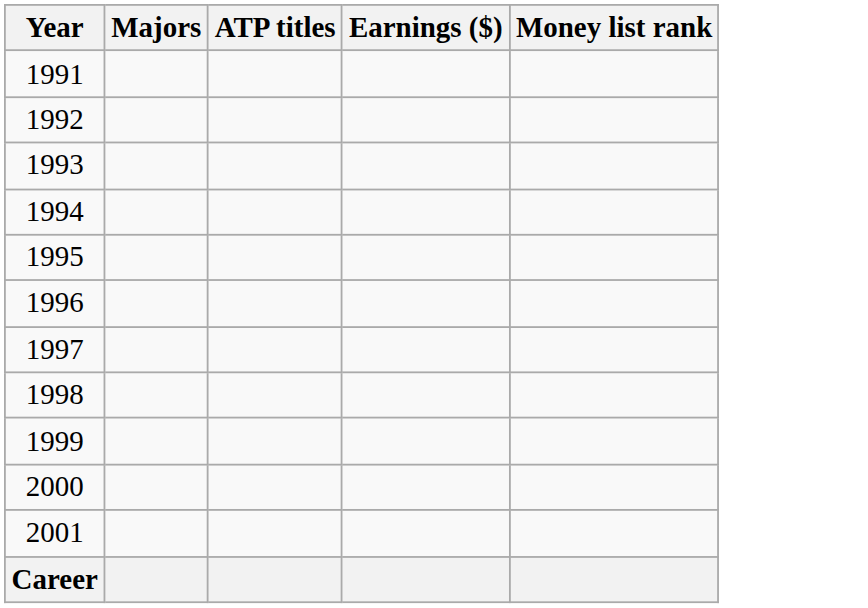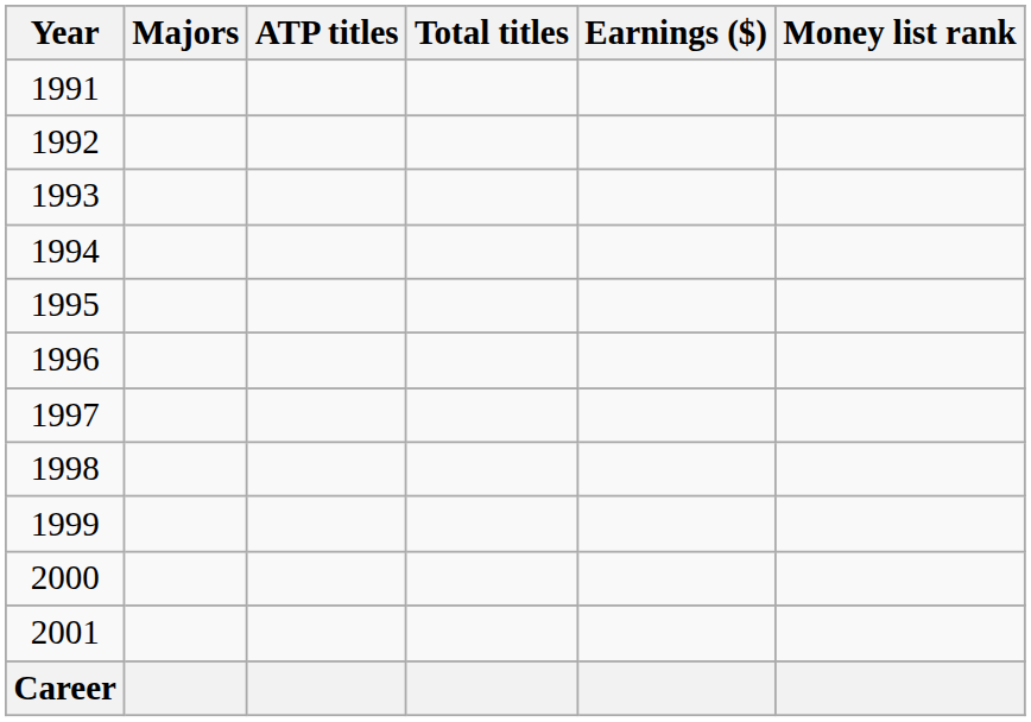 <table class="wikitable" style="text-align:center;">
 <tr>
 <th>Year</th>
 <th>Majors</th>
 <th>ATP titles</th>
+<th>Total titles</th>
 <th>Earnings ($)</th>
 <th>Money list rank</th>
 </tr>
 <tr>
 <td>1991</td>
+<td></td>
 <td></td>
 <td></td>
 <td></td>
 <td></td>
 </tr>
 <tr>
 <td>1992</td>
 <td></td>
 <td></td>
 <td></td>
 <td></td>
+<td></td>
 </tr>
 <tr>
 <td>1993</td>
+<td></td>
 <td></td>
 <td></td>
 <td></td>
 <td></td>
 </tr>
 <tr>
 <td>1994</td>
 <td></td>
 <td></td>
 <td></td>
 <td></td>
+<td></td>
 </tr>
 <tr>
 <td>1995</td>
+<td></td>
 <td></td>
 <td></td>
 <td></td>
 <td></td>
 </tr>
 <tr>
 <td>1996</td>
 <td></td>
 <td></td>
 <td></td>
 <td></td>
+<td></td>
 </tr>
 <tr>
 <td>1997</td>
+<td></td>
 <td></td>
 <td></td>
 <td align="right"></td>
 <td></td>
 </tr>
 <tr>
 <td>1998</td>
 <td></td>
 <td></td>
+<td></td>
 <td align="right"></td>
 <td></td>
 </tr>
 <tr>
 <td>1999</td>
+<td></td>
 <td></td>
 <td></td>
 <td align="right"></td>
 <td></td>
 </tr>
 <tr>
 <td>2000</td>
 <td></td>
 <td></td>
+<td></td>
 <td align="right"></td>
 <td></td>
 </tr>
 <tr>
 <td>2001</td>
+<td></td>
 <td></td>
 <td></td>
 <td align="right"></td>
 <td></td>
 </tr>
 <tr>
 <th>Career</th>
 <th></th>
 <th></th>
 <th></th>
 <th></th>
+<th></th>
 </tr>
 </table>
